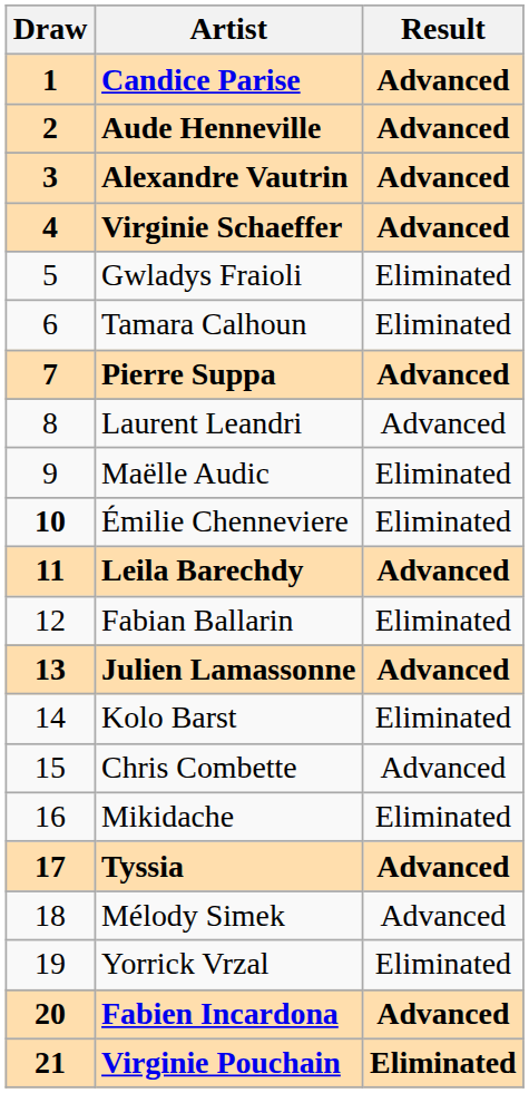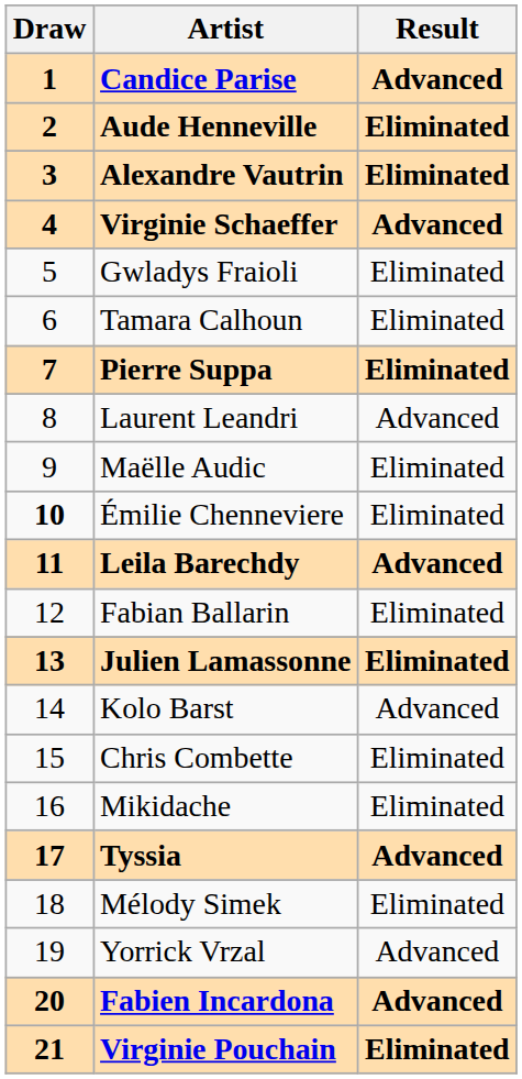 <table class="sortable wikitable" style="margin: 1em auto 1em auto; text-align:center;">
 <tr>
 <th>Draw</th>
 <th>Artist</th>
 <th>Result</th>
 </tr>
 <tr style="font-weight:bold; background:navajowhite">
 <td>1</td>
 <td align="left"><a href='#'>Candice Parise</a></td>
 <td>Advanced</td>
 </tr>
 <tr style="font-weight:bold; background:navajowhite">
 <td>2</td>
 <td align="left">Aude Henneville</td>
-<td>Advanced</td>
+<td>Eliminated</td>
 </tr>
 <tr style="font-weight:bold; background:navajowhite">
 <td>3</td>
 <td align="left">Alexandre Vautrin</td>
-<td>Advanced</td>
+<td>Eliminated</td>
 </tr>
 <tr style="font-weight:bold; background:navajowhite">
 <td>4</td>
 <td align="left">Virginie Schaeffer</td>
 <td>Advanced</td>
 </tr>
 <tr>
 <td>5</td>
 <td align="left">Gwladys Fraioli</td>
 <td>Eliminated</td>
 </tr>
 <tr>
 <td>6</td>
 <td align="left">Tamara Calhoun</td>
 <td>Eliminated</td>
 </tr>
 <tr style="font-weight:bold; background:navajowhite">
 <td>7</td>
 <td align="left">Pierre Suppa</td>
-<td>Advanced</td>
+<td>Eliminated</td>
 </tr>
 <tr>
 <td>8</td>
 <td align="left">Laurent Leandri</td>
 <td>Advanced</td>
 </tr>
 <tr>
 <td>9</td>
 <td align="left">Maëlle Audic</td>
 <td>Eliminated</td>
 </tr>
 <tr>
 <td><strong>10</strong></td>
 <td align="left">Émilie Chenneviere</td>
 <td>Eliminated</td>
 </tr>
 <tr style="font-weight:bold; background:navajowhite">
 <td>11</td>
 <td align="left">Leila Barechdy</td>
 <td>Advanced</td>
 </tr>
 <tr>
 <td>12</td>
 <td align="left">Fabian Ballarin</td>
 <td>Eliminated</td>
 </tr>
 <tr style="font-weight:bold; background:navajowhite">
 <td>13</td>
 <td align="left">Julien Lamassonne</td>
-<td>Advanced</td>
+<td>Eliminated</td>
 </tr>
 <tr>
 <td>14</td>
 <td align="left">Kolo Barst</td>
-<td>Eliminated</td>
+<td>Advanced</td>
 </tr>
 <tr>
 <td>15</td>
 <td align="left">Chris Combette</td>
-<td>Advanced</td>
+<td>Eliminated</td>
 </tr>
 <tr>
 <td>16</td>
 <td align="left">Mikidache</td>
 <td>Eliminated</td>
 </tr>
 <tr style="font-weight:bold; background:navajowhite">
 <td>17</td>
 <td align="left">Tyssia</td>
 <td>Advanced</td>
 </tr>
 <tr>
 <td>18</td>
 <td align="left">Mélody Simek</td>
-<td>Advanced</td>
+<td>Eliminated</td>
 </tr>
 <tr>
 <td>19</td>
 <td align="left">Yorrick Vrzal</td>
-<td>Eliminated</td>
+<td>Advanced</td>
 </tr>
 <tr style="font-weight:bold; background:navajowhite">
 <td>20</td>
 <td align="left"><a href='#'>Fabien Incardona</a></td>
 <td>Advanced</td>
 </tr>
 <tr style="font-weight:bold; background:navajowhite">
 <td>21</td>
 <td align="left"><a href='#'>Virginie Pouchain</a></td>
 <td>Eliminated</td>
 </tr>
 </table>
